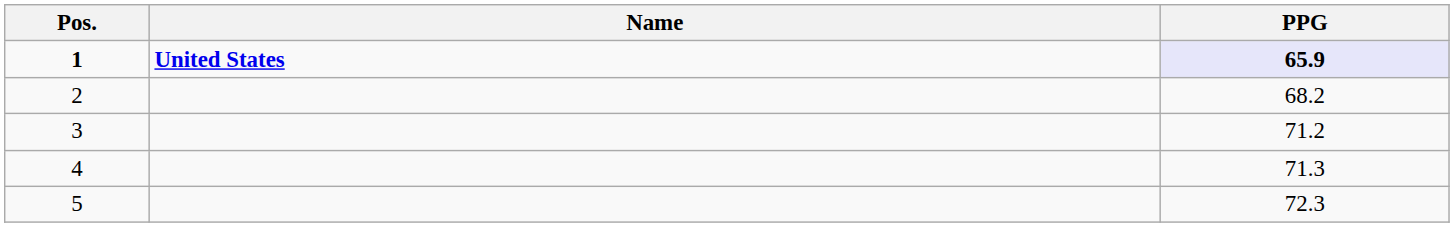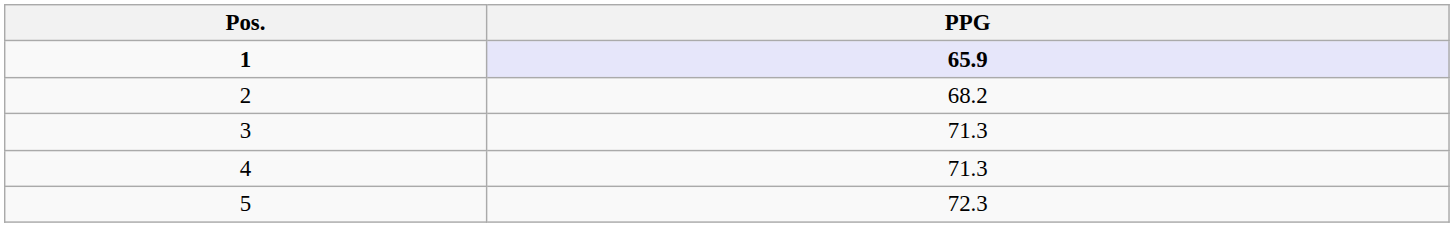 <table class="wikitable" style="width:80%;">
 <tr>
 <th style="width:10%;">Pos.</th>
-<th style="width:70%;">Name</th>
 <th style="width:20%;">PPG</th>
 </tr>
 <tr>
 <td align=center><strong>1</strong></td>
-<td><strong> <a href='#'>United States</a></strong></td>
 <td align=center style="background: lavender;"><strong>65.9</strong></td>
 </tr>
 <tr>
 <td align=center>2</td>
-<td></td>
 <td align=center>68.2</td>
 </tr>
 <tr>
 <td align=center>3</td>
-<td></td>
-<td align=center>71.2</td>
+<td align=center>71.3</td>
 </tr>
 <tr>
 <td align=center>4</td>
-<td></td>
 <td align=center>71.3</td>
 </tr>
 <tr>
 <td align=center>5</td>
-<td></td>
 <td align=center>72.3</td>
 </tr>
 </table>
